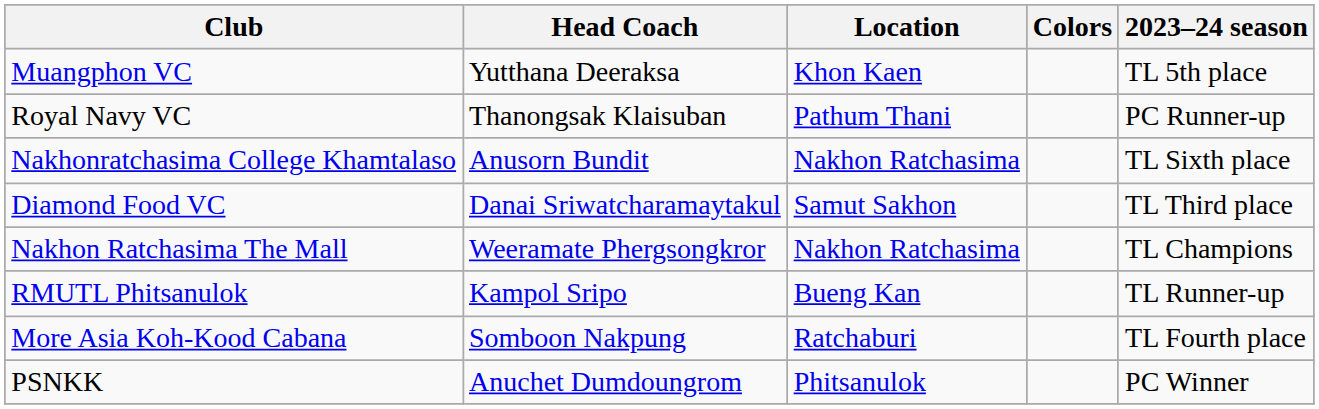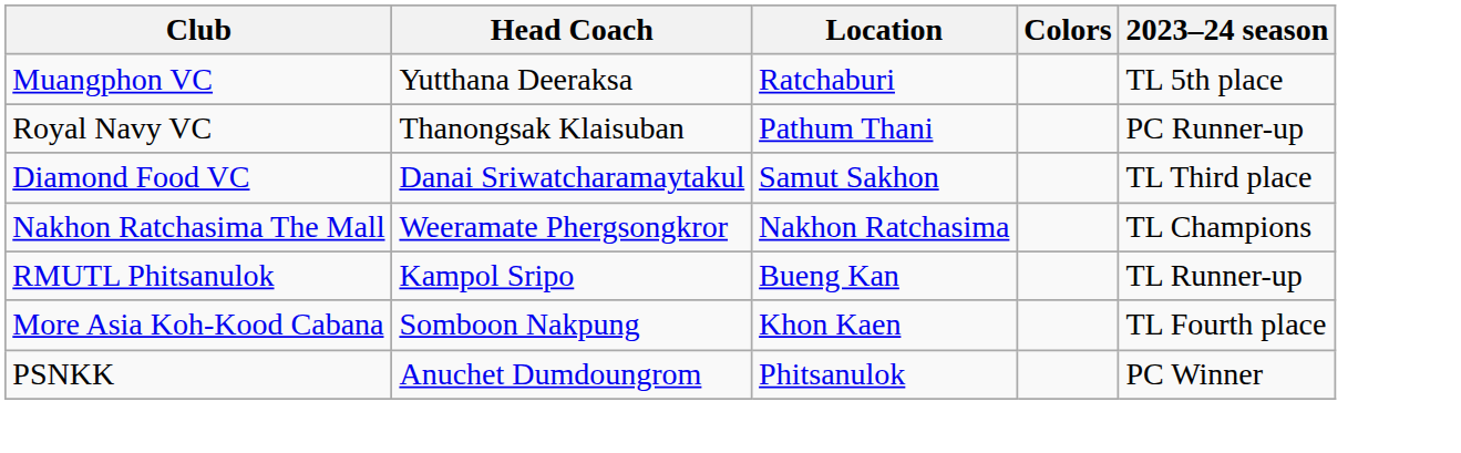 <table class="wikitable sortable">
 <tr>
 <th>Club</th>
 <th>Head Coach</th>
 <th>Location</th>
 <th>Colors</th>
 <th>2023–24 season</th>
 </tr>
 <tr>
 <td><a href='#'>Muangphon VC</a></td>
 <td> Yutthana Deeraksa</td>
-<td><a href='#'>Khon Kaen</a></td>
+<td><a href='#'>Ratchaburi</a></td>
 <td align=center>  </td>
 <td>TL 5th place</td>
 </tr>
 <tr>
 <td>Royal Navy VC</td>
 <td> Thanongsak Klaisuban</td>
 <td><a href='#'>Pathum Thani</a></td>
 <td align=center> </td>
 <td>PC Runner-up</td>
-</tr>
-<tr>
-<td><a href='#'>Nakhonratchasima College Khamtalaso</a></td>
-<td> <a href='#'>Anusorn Bundit</a></td>
-<td><a href='#'>Nakhon Ratchasima</a></td>
-<td align=center>  </td>
-<td>TL Sixth place</td>
 </tr>
 <tr>
 <td><a href='#'>Diamond Food VC</a></td>
 <td> <a href='#'>Danai Sriwatcharamaytakul</a></td>
 <td><a href='#'>Samut Sakhon</a></td>
 <td align=center>  </td>
 <td>TL Third place</td>
 </tr>
 <tr>
 <td><a href='#'>Nakhon Ratchasima The Mall</a></td>
 <td> <a href='#'>Weeramate Phergsongkror</a></td>
 <td><a href='#'>Nakhon Ratchasima</a></td>
 <td align=center>  </td>
 <td>TL Champions</td>
 </tr>
 <tr>
 <td><a href='#'>RMUTL Phitsanulok</a></td>
 <td> <a href='#'>Kampol Sripo</a></td>
 <td><a href='#'>Bueng Kan</a></td>
 <td align=center>  </td>
 <td>TL Runner-up</td>
 </tr>
 <tr>
 <td><a href='#'>More Asia Koh-Kood Cabana</a></td>
 <td> <a href='#'>Somboon Nakpung</a></td>
-<td><a href='#'>Ratchaburi</a></td>
+<td><a href='#'>Khon Kaen</a></td>
 <td align=center>  </td>
 <td>TL Fourth place</td>
 </tr>
 <tr>
 <td>PSNKK</td>
 <td> <a href='#'>Anuchet Dumdoungrom</a></td>
 <td><a href='#'>Phitsanulok</a></td>
 <td align=center> </td>
 <td>PC Winner</td>
 </tr>
 </table>
